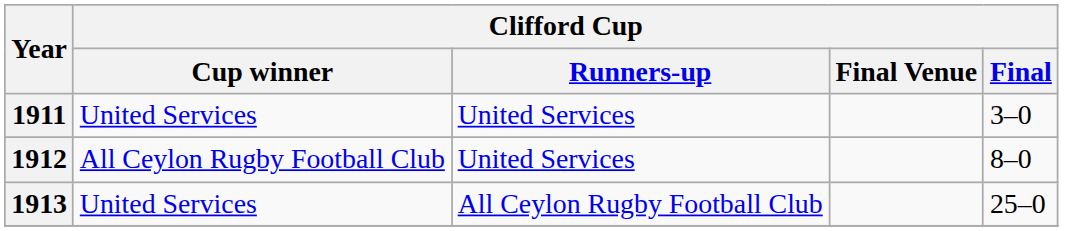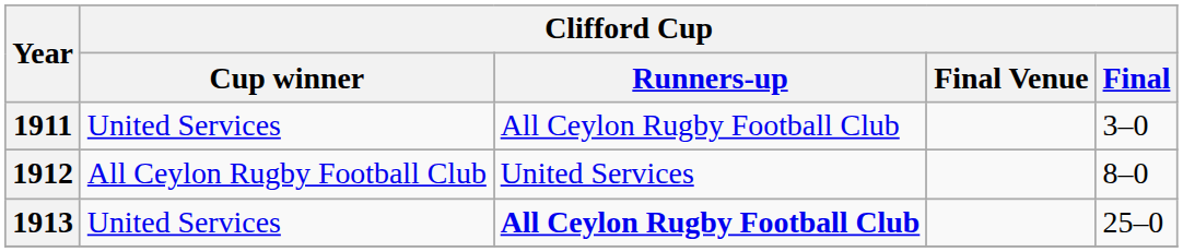 <table class=wikitable>
 <tr>
 <th rowspan=2>Year</th>
 <th colspan=5>Clifford Cup</th>
 </tr>
 <tr>
 <th colspan=2 align=center>Cup winner</th>
 <th><a href='#'>Runners-up</a></th>
 <th>Final Venue</th>
 <th><a href='#'>Final</a></th>
 </tr>
 <tr>
 <th>1911</th>
 <td colspan=2><a href='#'>United Services</a></td>
-<td><a href='#'>United Services</a></td>
+<td><a href='#'>All Ceylon Rugby Football Club</a></td>
 <td></td>
 <td>3–0</td>
 </tr>
 <tr>
 <th>1912</th>
 <td colspan=2><a href='#'>All Ceylon Rugby Football Club</a></td>
 <td><a href='#'>United Services</a></td>
 <td></td>
 <td>8–0</td>
 </tr>
 <tr>
 <th>1913</th>
 <td colspan=2><a href='#'>United Services</a></td>
-<td><a href='#'>All Ceylon Rugby Football Club</a></td>
+<td><strong><a href='#'>All Ceylon Rugby Football Club</a></strong></td>
 <td></td>
 <td>25–0</td>
 </tr>
 <tr>
 </tr>
 </table>
